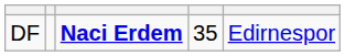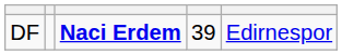 <table class="wikitable sortable" style="text-align: center">
 <tr>
 <th></th>
 <th></th>
 <th></th>
 <th></th>
 <th></th>
 </tr>
 <tr>
 <td>DF</td>
 <td></td>
 <td><strong><a href='#'>Naci Erdem</a></strong></td>
-<td>35</td>
+<td>39</td>
 <td><a href='#'>Edirnespor</a></td>
 </tr>
 </table>
